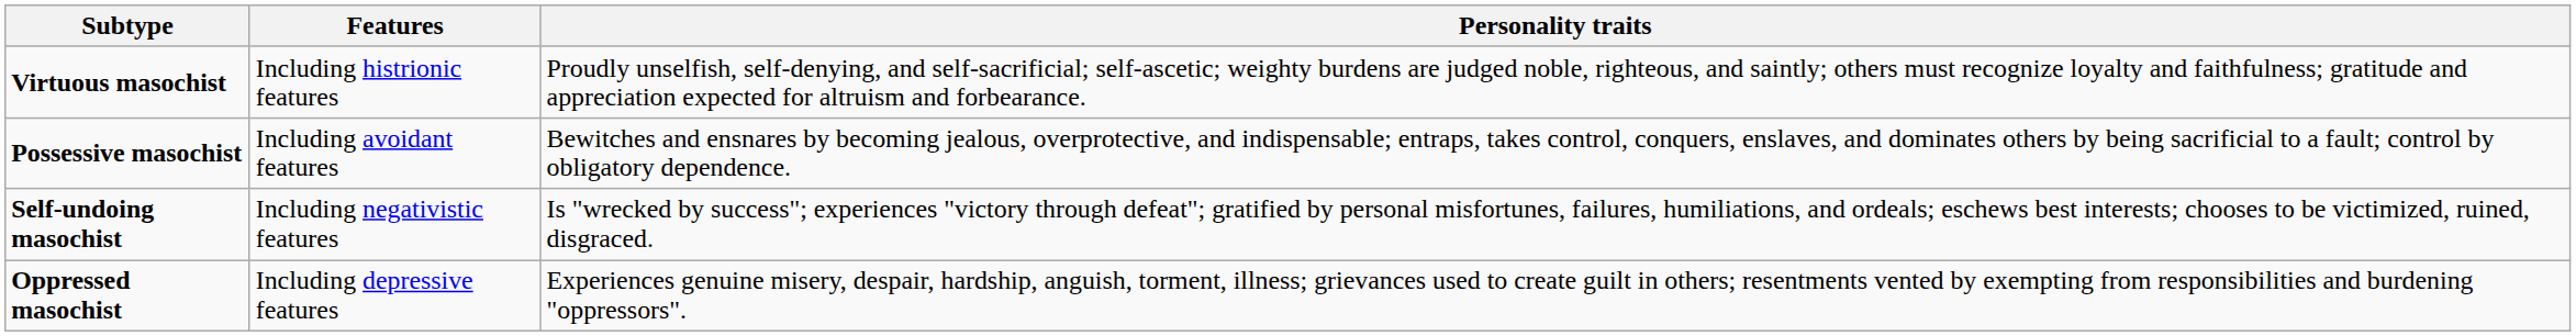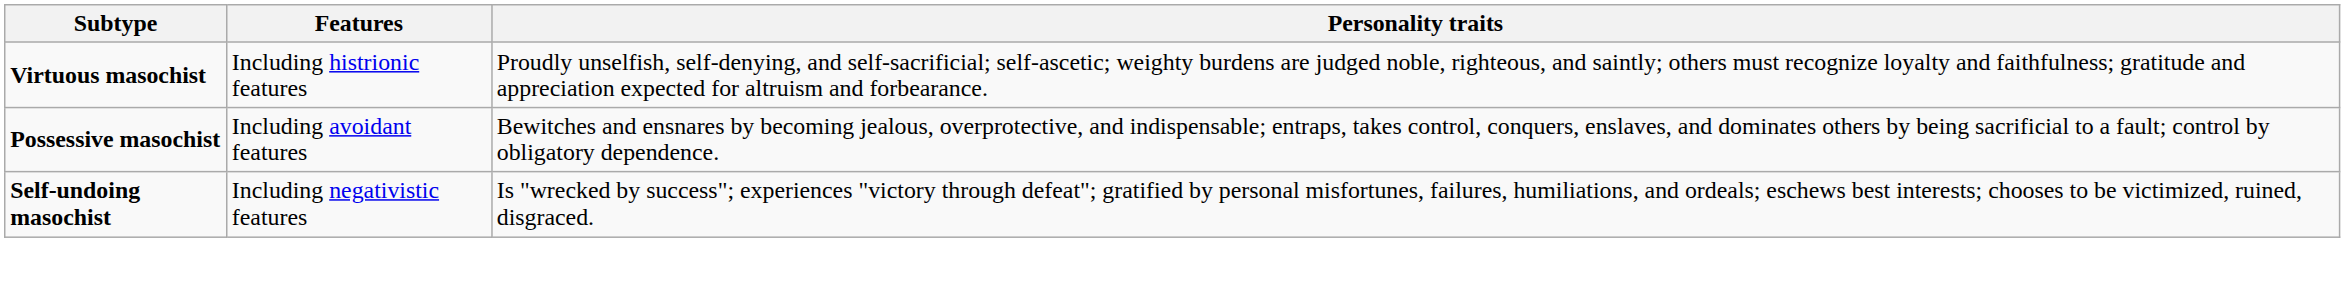 <table class="wikitable">
 <tr>
 <th>Subtype</th>
 <th>Features</th>
 <th>Personality traits</th>
 </tr>
 <tr>
 <td><strong>Virtuous masochist</strong></td>
 <td>Including <a href='#'>histrionic</a> features</td>
 <td>Proudly unselfish, self-denying, and self-sacrificial; self-ascetic; weighty burdens are judged noble, righteous, and saintly; others must recognize loyalty and faithfulness; gratitude and appreciation expected for altruism and forbearance.</td>
 </tr>
 <tr>
 <td><strong>Possessive masochist</strong></td>
 <td>Including <a href='#'>avoidant</a> features</td>
 <td>Bewitches and ensnares by becoming jealous, overprotective, and indispensable; entraps, takes control, conquers, enslaves, and dominates others by being sacrificial to a fault; control by obligatory dependence.</td>
 </tr>
 <tr>
 <td><strong>Self-undoing masochist</strong></td>
 <td>Including <a href='#'>negativistic</a> features</td>
 <td>Is "wrecked by success"; experiences "victory through defeat"; gratified by personal misfortunes, failures, humiliations, and ordeals; eschews best interests; chooses to be victimized, ruined, disgraced.</td>
 </tr>
-<tr>
-<td><strong>Oppressed masochist</strong></td>
-<td>Including <a href='#'>depressive</a> features</td>
-<td>Experiences genuine misery, despair, hardship, anguish, torment, illness; grievances used to create guilt in others; resentments vented by exempting from responsibilities and burdening "oppressors".</td>
-</tr>
 </table>
